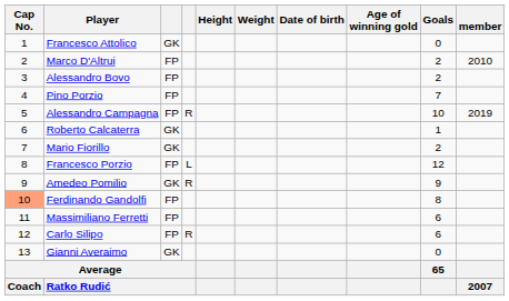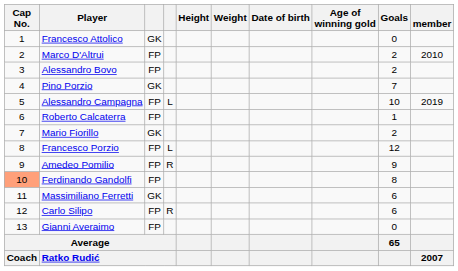 <table class="wikitable sortable" style="text-align: center; font-size: 85%; margin-left: 1em;">
 <tr>
 <th>Cap<br>No.</th>
 <th>Player</th>
 <th></th>
 <th></th>
 <th>Height</th>
 <th>Weight</th>
 <th>Date of birth</th>
 <th>Age of<br>winning gold</th>
 <th>Goals</th>
 <th><br>member</th>
 </tr>
 <tr>
 <td>1</td>
 <td style="text-align: left;" data-sort-value="Attolico, Francesco"><a href='#'>Francesco Attolico</a></td>
 <td>GK</td>
 <td></td>
 <td style="text-align: left;"></td>
 <td style="text-align: right;"></td>
 <td style="text-align: right;"></td>
 <td style="text-align: left;"></td>
 <td>0</td>
 <td></td>
 </tr>
 <tr>
 <td>2</td>
 <td style="text-align: left;" data-sort-value="D'Altrui, Marco"><a href='#'>Marco D'Altrui</a></td>
 <td>FP</td>
 <td></td>
 <td style="text-align: left;"></td>
 <td style="text-align: right;"></td>
 <td style="text-align: right;"></td>
 <td style="text-align: left;"></td>
 <td>2</td>
 <td>2010</td>
 </tr>
 <tr>
 <td>3</td>
 <td style="text-align: left;" data-sort-value="Bovo, Alessandro"><a href='#'>Alessandro Bovo</a></td>
 <td>FP</td>
 <td></td>
 <td style="text-align: left;"></td>
 <td style="text-align: right;"></td>
 <td style="text-align: right;"></td>
 <td style="text-align: left;"></td>
 <td>2</td>
 <td></td>
 </tr>
 <tr>
 <td>4</td>
 <td style="text-align: left;" data-sort-value="Porzio, Pino"><a href='#'>Pino Porzio</a></td>
-<td>FP</td>
+<td>GK</td>
 <td></td>
 <td style="text-align: left;"></td>
 <td style="text-align: right;"></td>
 <td style="text-align: right;"></td>
 <td style="text-align: left;"></td>
 <td>7</td>
 <td></td>
 </tr>
 <tr>
 <td>5</td>
 <td style="text-align: left;" data-sort-value="Campagna, Alessandro"><a href='#'>Alessandro Campagna</a></td>
 <td>FP</td>
-<td>R</td>
+<td>L</td>
 <td style="text-align: left;"></td>
 <td style="text-align: right;"></td>
 <td style="text-align: right;"></td>
 <td style="text-align: left;"></td>
 <td>10</td>
 <td>2019</td>
 </tr>
 <tr>
 <td>6</td>
 <td style="text-align: left;" data-sort-value="Calcaterra, Roberto"><a href='#'>Roberto Calcaterra</a></td>
-<td>GK</td>
+<td>FP</td>
 <td></td>
 <td style="text-align: left;"></td>
 <td style="text-align: right;"></td>
 <td style="text-align: right;"></td>
 <td style="text-align: left;"></td>
 <td>1</td>
 <td></td>
 </tr>
 <tr>
 <td>7</td>
 <td style="text-align: left;" data-sort-value="Fiorillo, Mario"><a href='#'>Mario Fiorillo</a></td>
 <td>GK</td>
 <td></td>
 <td style="text-align: left;"></td>
 <td style="text-align: right;"></td>
 <td style="text-align: right;"></td>
 <td style="text-align: left;"></td>
 <td>2</td>
 <td></td>
 </tr>
 <tr>
 <td>8</td>
 <td style="text-align: left;" data-sort-value="Porzio, Francesco"><a href='#'>Francesco Porzio</a></td>
 <td>FP</td>
 <td>L</td>
 <td style="text-align: left;"></td>
 <td style="text-align: right;"></td>
 <td style="text-align: right;"></td>
 <td style="text-align: left;"></td>
 <td>12</td>
 <td></td>
 </tr>
 <tr>
 <td>9</td>
 <td style="text-align: left;" data-sort-value="Pomilio, Amedeo"><a href='#'>Amedeo Pomilio</a></td>
-<td>GK</td>
+<td>FP</td>
 <td>R</td>
 <td style="text-align: left;"></td>
 <td style="text-align: right;"></td>
 <td style="text-align: right;"></td>
 <td style="text-align: left;"></td>
 <td>9</td>
 <td></td>
 </tr>
 <tr>
 <td style="background: lightsalmon;">10</td>
 <td style="text-align: left;" data-sort-value="Gandolfi, Ferdinando"><a href='#'>Ferdinando Gandolfi</a></td>
 <td>FP</td>
 <td></td>
 <td style="text-align: left;"></td>
 <td style="text-align: right;"></td>
 <td style="text-align: right;"></td>
 <td style="text-align: left;"></td>
 <td>8</td>
 <td></td>
 </tr>
 <tr>
 <td>11</td>
 <td style="text-align: left;" data-sort-value="Ferretti, Massimiliano"><a href='#'>Massimiliano Ferretti</a></td>
-<td>FP</td>
+<td>GK</td>
 <td></td>
 <td style="text-align: left;"></td>
 <td style="text-align: right;"></td>
 <td style="text-align: right;"></td>
 <td style="text-align: left;"></td>
 <td>6</td>
 <td></td>
 </tr>
 <tr>
 <td>12</td>
 <td style="text-align: left;" data-sort-value="Silipo, Carlo"><a href='#'>Carlo Silipo</a></td>
 <td>FP</td>
 <td>R</td>
 <td style="text-align: left;"></td>
 <td style="text-align: right;"></td>
 <td style="text-align: right;"></td>
 <td style="text-align: left;"></td>
 <td>6</td>
 <td></td>
 </tr>
 <tr>
 <td>13</td>
 <td style="text-align: left;" data-sort-value="Averaimo, Gianni"><a href='#'>Gianni Averaimo</a></td>
-<td>GK</td>
+<td>FP</td>
 <td></td>
 <td style="text-align: left;"></td>
 <td style="text-align: right;"></td>
 <td style="text-align: right;"></td>
 <td style="text-align: left;"></td>
 <td>0</td>
 <td></td>
 </tr>
 <tr>
 <th colspan="4">Average</th>
 <th style="text-align: left;"></th>
 <th style="text-align: right;"></th>
 <th style="text-align: right;"></th>
 <th style="text-align: left;"></th>
 <th>65</th>
 <th></th>
 </tr>
 <tr>
 <th>Coach</th>
 <th colspan="3" style="text-align: left;"><a href='#'>Ratko Rudić</a></th>
 <th></th>
 <th></th>
 <th style="text-align: right;"></th>
 <th style="text-align: left;"></th>
 <th></th>
 <th>2007</th>
 </tr>
 </table>
